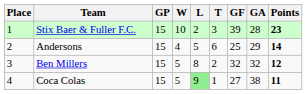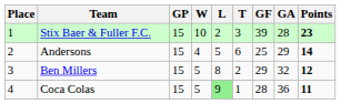 <table class="wikitable">
 <tr>
 <th>Place</th>
 <th width="170">Team</th>
 <th width="20">GP</th>
 <th width="20">W</th>
 <th width="20">L</th>
 <th width="20">T</th>
 <th width="20">GF</th>
 <th width="20">GA</th>
 <th>Points</th>
 </tr>
 <tr bgcolor=#ccffcc>
 <td>1</td>
 <td><a href='#'>Stix Baer & Fuller F.C.</a></td>
 <td>15</td>
 <td>10</td>
 <td>2</td>
 <td>3</td>
 <td>39</td>
 <td>28</td>
 <td><strong>23</strong></td>
 </tr>
 <tr>
 <td>2</td>
 <td>Andersons</td>
 <td>15</td>
 <td>4</td>
 <td>5</td>
 <td>6</td>
 <td>25</td>
 <td>29</td>
 <td><strong>14</strong></td>
 </tr>
 <tr>
 <td>3</td>
 <td><a href='#'>Ben Millers</a></td>
 <td>15</td>
 <td>5</td>
 <td>8</td>
 <td>2</td>
-<td>32</td>
+<td>29</td>
 <td>32</td>
 <td><strong>12</strong></td>
 </tr>
 <tr>
 <td>4</td>
 <td>Coca Colas</td>
 <td>15</td>
 <td>5</td>
 <td style="background: lightgreen;">9</td>
 <td>1</td>
-<td>27</td>
-<td>38</td>
+<td>28</td>
+<td>36</td>
 <td><strong>11</strong></td>
 </tr>
 </table>
